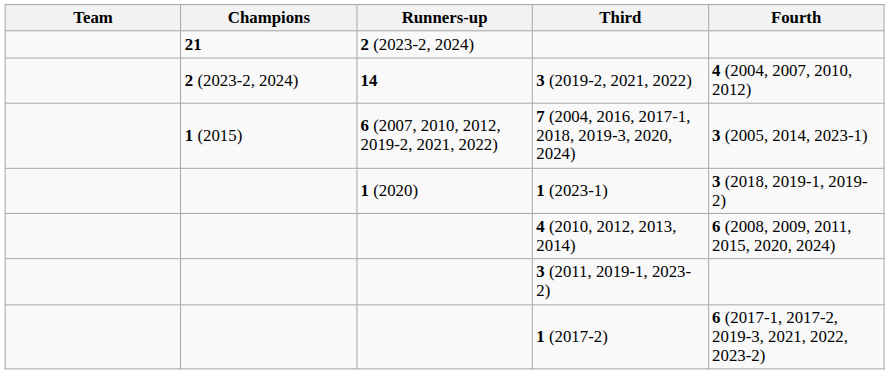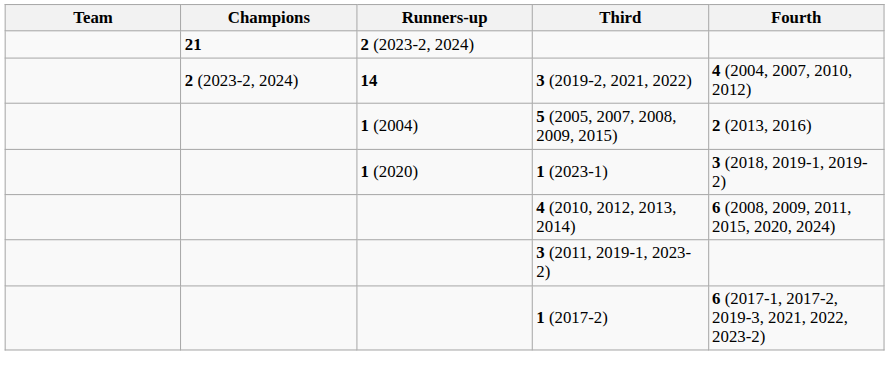 <table class="wikitable sortable" style="text-align:left; margin-left: auto; margin-right: auto; border: none;">
 <tr>
 <th style="width:10em;">Team</th>
 <th style="width:10em;">Champions</th>
 <th style="width:10em;">Runners-up</th>
 <th style="width:10em;">Third</th>
 <th style="width:10em;">Fourth</th>
 </tr>
 <tr>
 <td><strong></strong></td>
 <td><strong>21</strong> </td>
 <td><strong>2</strong> (2023-2, 2024)</td>
 <td></td>
 <td></td>
 </tr>
 <tr>
 <td><strong></strong></td>
 <td><strong>2</strong> (2023-2, 2024)</td>
 <td><strong>14</strong> </td>
 <td><strong>3</strong> (2019-2, 2021, 2022)</td>
 <td><strong>4</strong> (2004, 2007, 2010, 2012)</td>
 </tr>
 <tr>
 <td><strong></strong></td>
-<td><strong>1</strong> (2015)</td>
-<td><strong>6</strong> (2007, 2010, 2012, 2019-2, 2021, 2022)</td>
-<td><strong>7</strong> (2004, 2016, 2017-1, 2018, 2019-3, 2020, 2024)</td>
-<td><strong>3</strong> (2005, 2014, 2023-1)</td>
+<td></td>
+<td><strong>1</strong> (2004)</td>
+<td><strong>5</strong> (2005, 2007, 2008, 2009, 2015)</td>
+<td><strong>2</strong> (2013, 2016)</td>
 </tr>
 <tr>
 <td><strong></strong></td>
 <td></td>
 <td><strong>1</strong> (2020)</td>
 <td><strong>1</strong> (2023-1)</td>
 <td><strong>3</strong> (2018, 2019-1, 2019-2)</td>
 </tr>
 <tr>
 <td><strong></strong></td>
 <td></td>
 <td></td>
 <td><strong>4</strong> (2010, 2012, 2013, 2014)</td>
 <td><strong>6</strong> (2008, 2009, 2011, 2015, 2020, 2024)</td>
 </tr>
 <tr>
 <td><strong></strong></td>
 <td></td>
 <td></td>
 <td><strong>3</strong> (2011, 2019-1, 2023-2)</td>
 <td></td>
 </tr>
 <tr>
 <td><strong></strong></td>
 <td></td>
 <td></td>
 <td><strong>1</strong> (2017-2)</td>
 <td><strong>6</strong> (2017-1, 2017-2, 2019-3, 2021, 2022, 2023-2)</td>
 </tr>
 </table>
